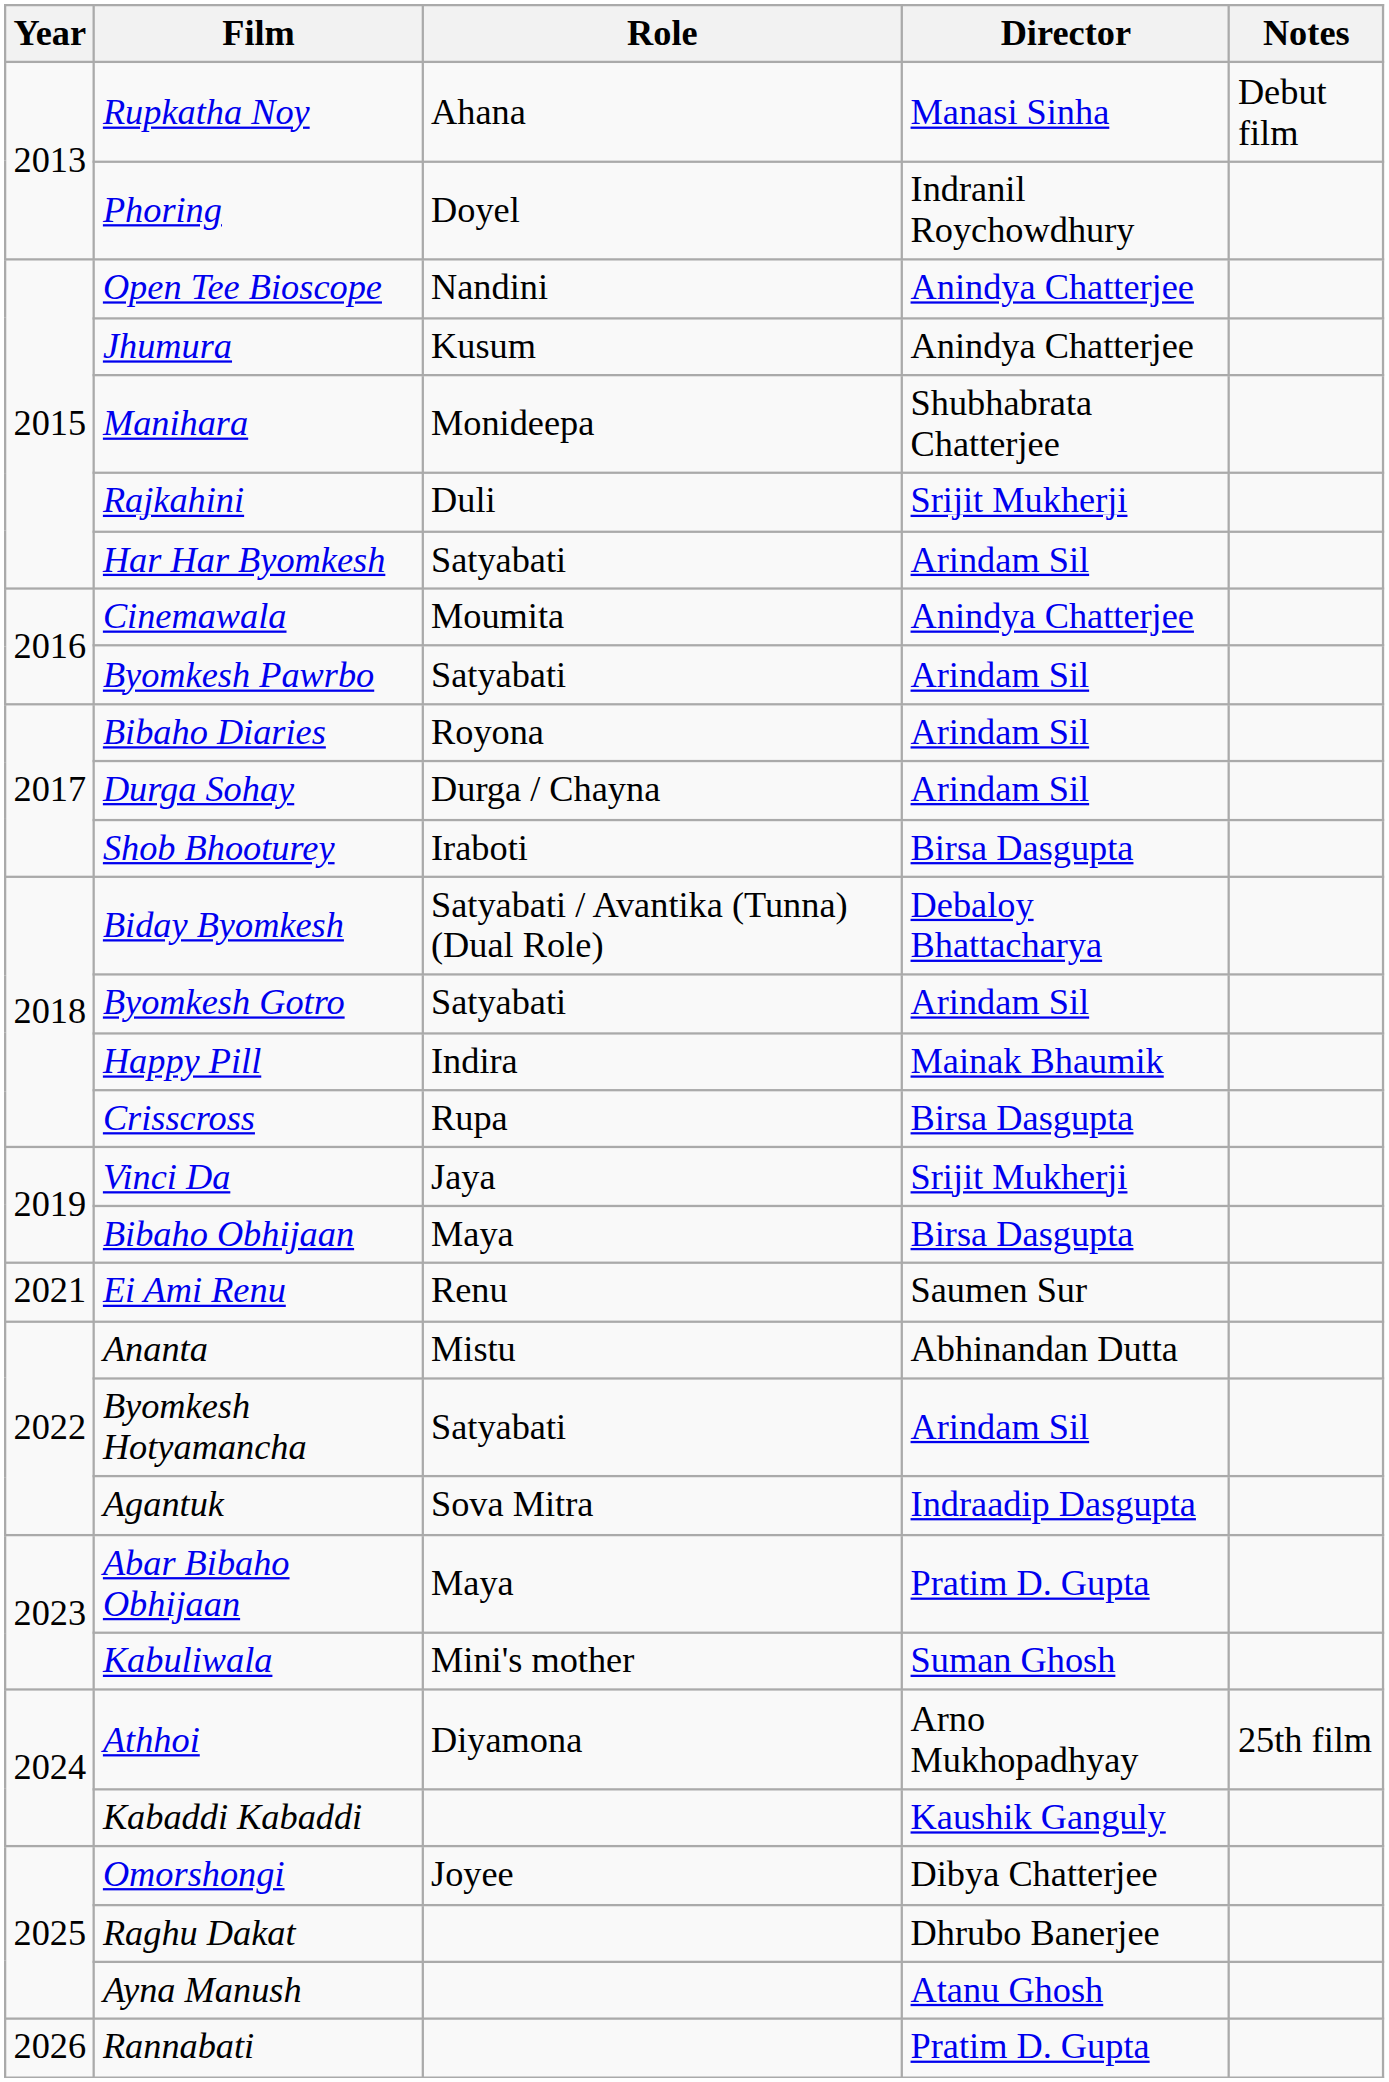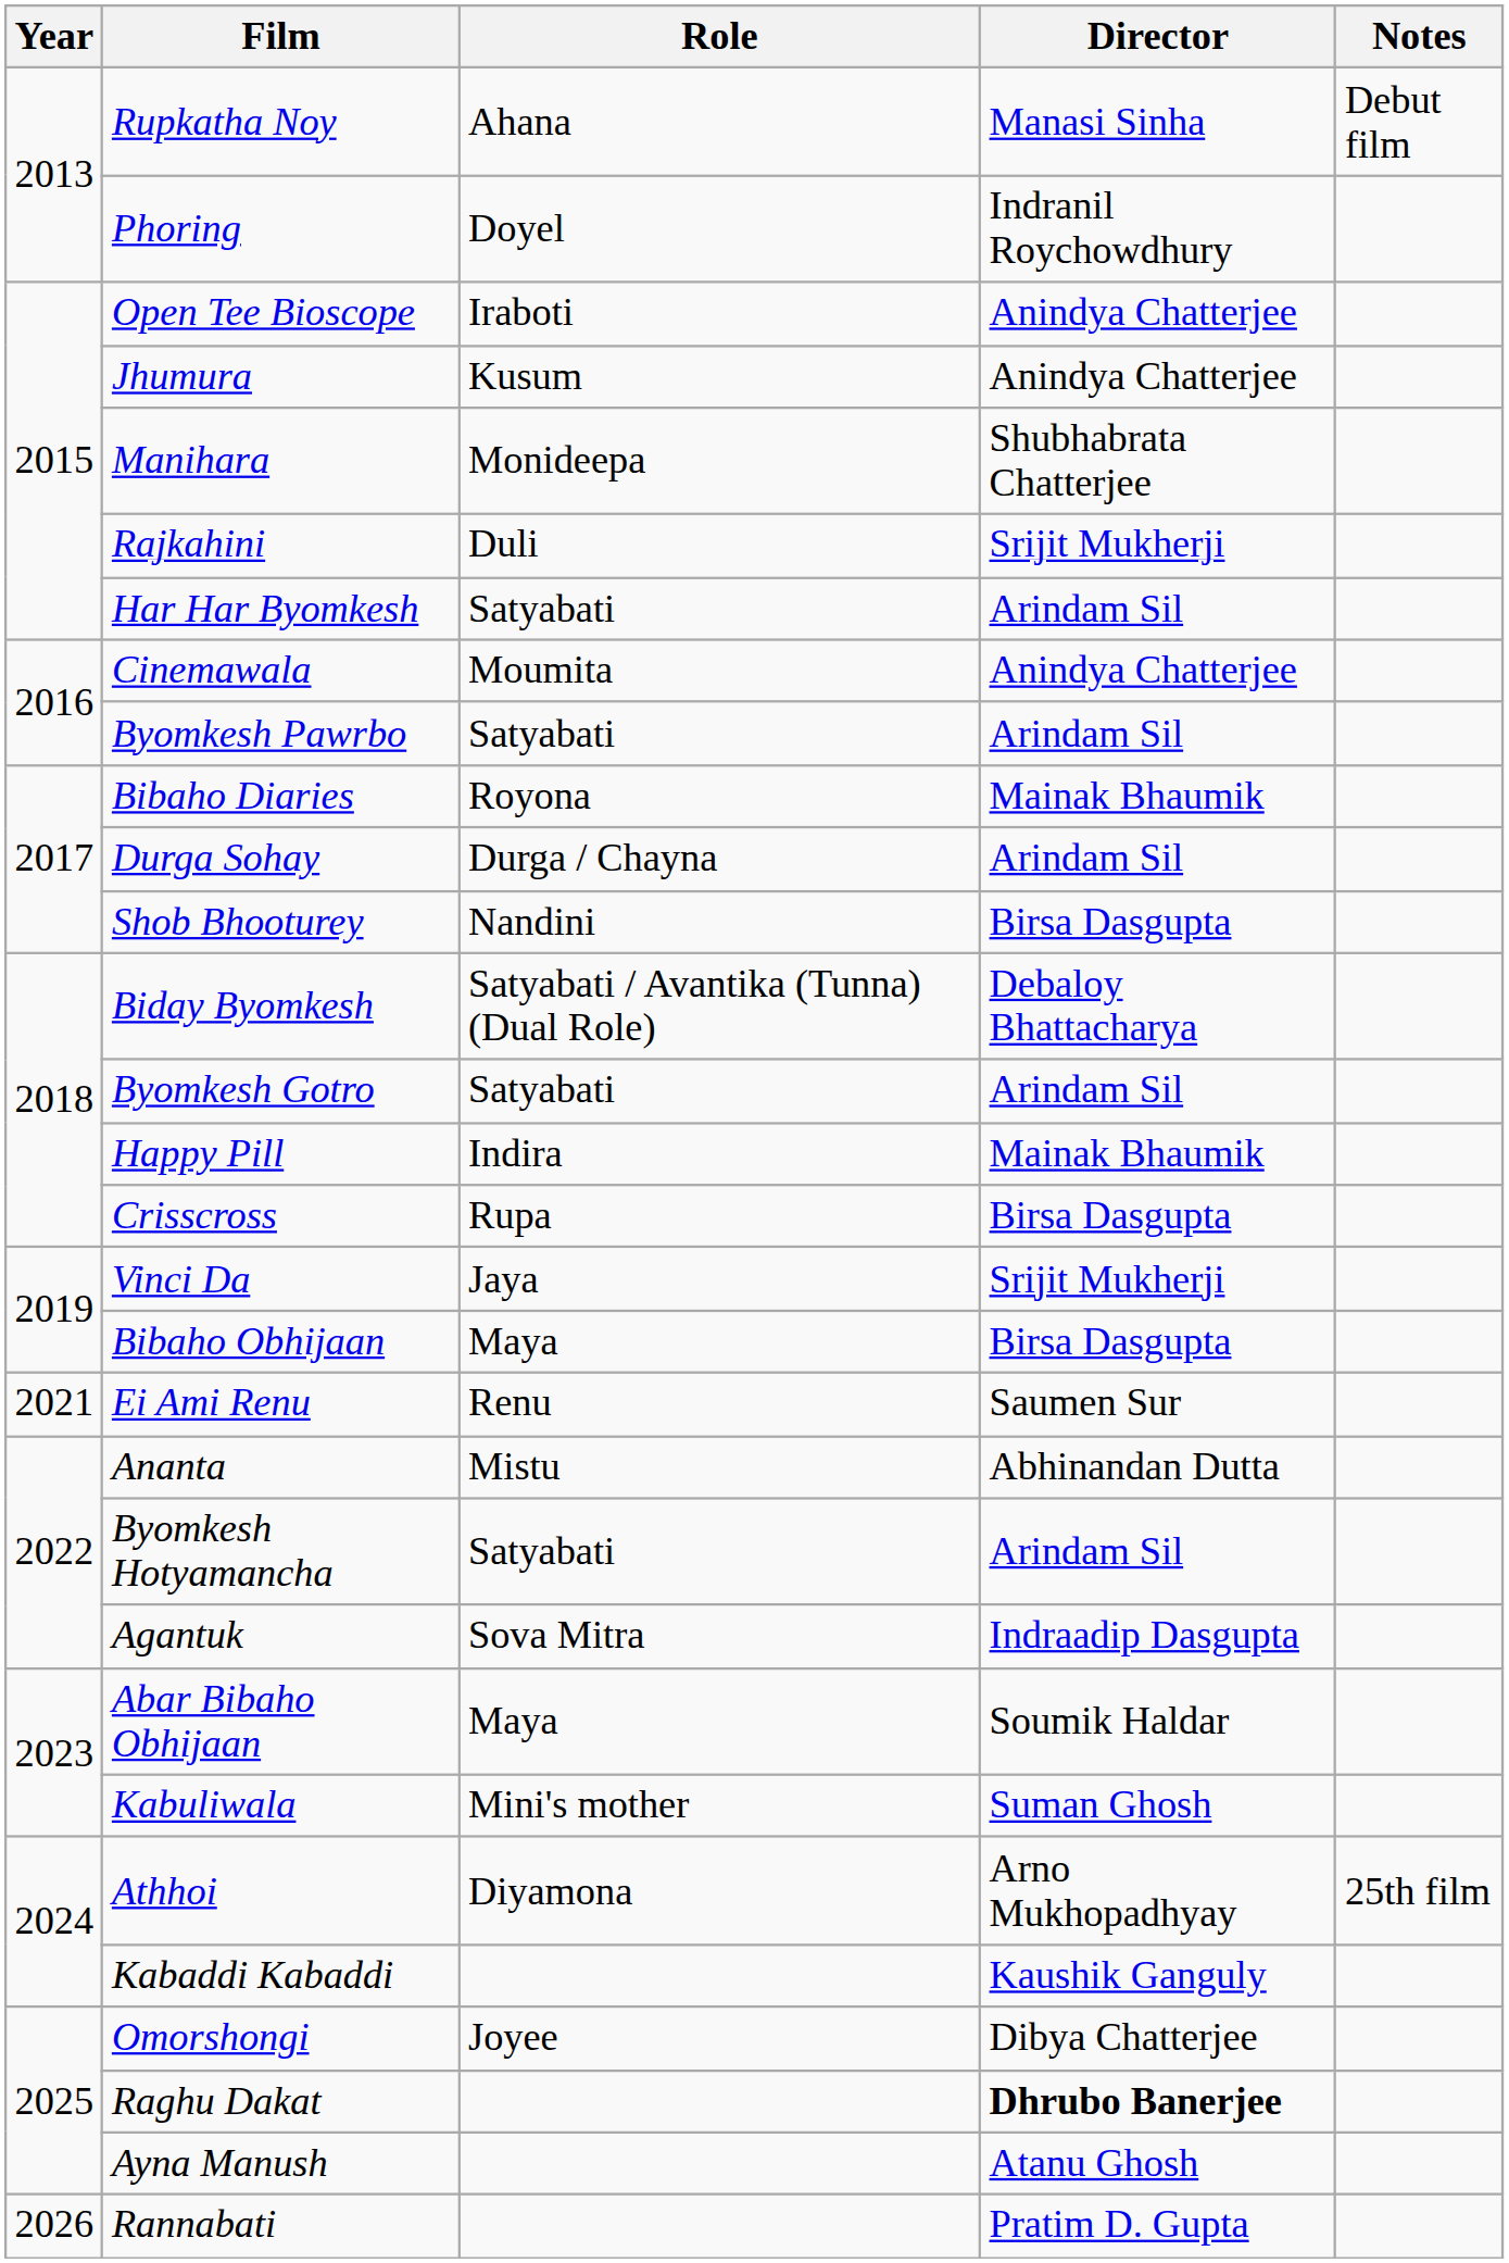 <table class="wikitable sortable">
 <tr>
 <th>Year</th>
 <th>Film</th>
 <th>Role</th>
 <th>Director</th>
 <th class="unsortable">Notes</th>
 </tr>
 <tr>
 <td rowspan="2">2013</td>
 <td><em><a href='#'>Rupkatha Noy</a></em></td>
 <td>Ahana</td>
 <td><a href='#'>Manasi Sinha</a></td>
 <td>Debut film</td>
 </tr>
 <tr>
 <td><em><a href='#'>Phoring</a></em></td>
 <td>Doyel</td>
 <td>Indranil Roychowdhury</td>
 <td></td>
 </tr>
 <tr>
 <td rowspan="5">2015</td>
 <td><em><a href='#'>Open Tee Bioscope</a></em></td>
-<td>Nandini</td>
+<td>Iraboti</td>
 <td><a href='#'>Anindya Chatterjee</a></td>
 <td></td>
 </tr>
 <tr>
 <td><em><a href='#'>Jhumura</a></em></td>
 <td>Kusum</td>
 <td>Anindya Chatterjee</td>
 <td></td>
 </tr>
 <tr>
 <td><em><a href='#'>Manihara</a></em></td>
 <td>Monideepa</td>
 <td>Shubhabrata Chatterjee</td>
 <td></td>
 </tr>
 <tr>
 <td><em><a href='#'>Rajkahini</a></em></td>
 <td>Duli</td>
 <td><a href='#'>Srijit Mukherji</a></td>
 <td></td>
 </tr>
 <tr>
 <td><em><a href='#'>Har Har Byomkesh</a></em></td>
 <td>Satyabati</td>
 <td><a href='#'>Arindam Sil</a></td>
 <td></td>
 </tr>
 <tr>
 <td rowspan="2">2016</td>
 <td><em><a href='#'>Cinemawala</a></em></td>
 <td>Moumita</td>
 <td><a href='#'>Anindya Chatterjee</a></td>
 <td></td>
 </tr>
 <tr>
 <td><em><a href='#'>Byomkesh Pawrbo</a></em></td>
 <td>Satyabati</td>
 <td><a href='#'>Arindam Sil</a></td>
 <td></td>
 </tr>
 <tr>
 <td rowspan="3">2017</td>
 <td><em><a href='#'>Bibaho Diaries</a></em></td>
 <td>Royona</td>
-<td><a href='#'>Arindam Sil</a></td>
+<td><a href='#'>Mainak Bhaumik</a></td>
 <td></td>
 </tr>
 <tr>
 <td><em><a href='#'>Durga Sohay</a></em></td>
 <td>Durga / Chayna</td>
 <td><a href='#'>Arindam Sil</a></td>
 <td></td>
 </tr>
 <tr>
 <td><em><a href='#'>Shob Bhooturey</a></em></td>
-<td>Iraboti</td>
+<td>Nandini</td>
 <td><a href='#'>Birsa Dasgupta</a></td>
 <td></td>
 </tr>
 <tr>
 <td rowspan="4">2018</td>
 <td><em><a href='#'>Biday Byomkesh</a></em></td>
 <td>Satyabati / Avantika (Tunna) (Dual Role)</td>
 <td><a href='#'>Debaloy Bhattacharya</a></td>
 <td></td>
 </tr>
 <tr>
 <td><em><a href='#'>Byomkesh Gotro</a></em></td>
 <td>Satyabati</td>
 <td><a href='#'>Arindam Sil</a></td>
 <td></td>
 </tr>
 <tr>
 <td><em><a href='#'>Happy Pill</a></em></td>
 <td>Indira</td>
 <td><a href='#'>Mainak Bhaumik</a></td>
 <td></td>
 </tr>
 <tr>
 <td><em><a href='#'>Crisscross</a></em></td>
 <td>Rupa</td>
 <td><a href='#'>Birsa Dasgupta</a></td>
 <td></td>
 </tr>
 <tr>
 <td rowspan="2">2019</td>
 <td><em><a href='#'>Vinci Da</a></em></td>
 <td>Jaya</td>
 <td><a href='#'>Srijit Mukherji</a></td>
 <td></td>
 </tr>
 <tr>
 <td><em><a href='#'>Bibaho Obhijaan</a></em></td>
 <td>Maya</td>
 <td><a href='#'>Birsa Dasgupta</a></td>
 <td></td>
 </tr>
 <tr>
 <td>2021</td>
 <td><em><a href='#'>Ei Ami Renu</a></em></td>
 <td>Renu</td>
 <td>Saumen Sur</td>
 <td></td>
 </tr>
 <tr>
 <td rowspan="3">2022</td>
 <td><em>Ananta</em></td>
 <td>Mistu</td>
 <td>Abhinandan Dutta</td>
 <td></td>
 </tr>
 <tr>
 <td><em>Byomkesh Hotyamancha</em></td>
 <td>Satyabati</td>
 <td><a href='#'>Arindam Sil</a></td>
 <td></td>
 </tr>
 <tr>
 <td><em>Agantuk</em></td>
 <td>Sova Mitra</td>
 <td><a href='#'>Indraadip Dasgupta</a></td>
 <td></td>
 </tr>
 <tr>
 <td rowspan="2">2023</td>
 <td><em><a href='#'>Abar Bibaho Obhijaan</a></em></td>
 <td>Maya</td>
-<td><a href='#'>Pratim D. Gupta</a></td>
+<td>Soumik Haldar</td>
 <td></td>
 </tr>
 <tr>
 <td><em><a href='#'>Kabuliwala</a></em></td>
 <td>Mini's mother</td>
 <td><a href='#'>Suman Ghosh</a></td>
 <td></td>
 </tr>
 <tr>
 <td rowspan="2">2024</td>
 <td><em><a href='#'>Athhoi</a></em></td>
 <td>Diyamona</td>
 <td>Arno Mukhopadhyay</td>
 <td>25th film</td>
 </tr>
 <tr>
 <td><em>Kabaddi Kabaddi</em></td>
 <td></td>
 <td><a href='#'>Kaushik Ganguly</a></td>
 <td></td>
 </tr>
 <tr>
 <td rowspan="3">2025</td>
 <td><em><a href='#'>Omorshongi</a></em></td>
 <td>Joyee</td>
 <td>Dibya Chatterjee</td>
 <td></td>
 </tr>
 <tr>
 <td><em>Raghu Dakat</em></td>
 <td></td>
-<td>Dhrubo Banerjee</td>
+<td><strong>Dhrubo Banerjee</strong></td>
 <td></td>
 </tr>
 <tr>
 <td><em>Ayna Manush</em></td>
 <td></td>
 <td><a href='#'>Atanu Ghosh</a></td>
 <td></td>
 </tr>
 <tr>
 <td>2026</td>
 <td><em>Rannabati</em></td>
 <td></td>
 <td><a href='#'>Pratim D. Gupta</a></td>
 <td></td>
 </tr>
 </table>
